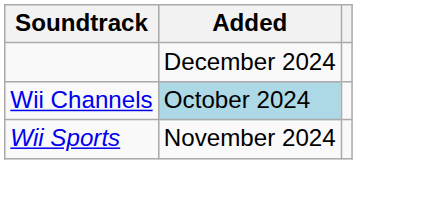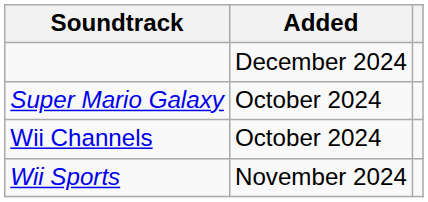 <table class="wikitable sortable">
 <tr>
 <th>Soundtrack</th>
 <th>Added</th>
 <th class="unsortable"></th>
 </tr>
 <tr>
 <td><em></em></td>
 <td>December 2024</td>
 <td align="center"></td>
 </tr>
 <tr>
+<td><em><a href='#'>Super Mario Galaxy</a></em></td>
+<td>October 2024</td>
+<td></td>
+</tr>
+<tr>
 <td><a href='#'>Wii Channels</a></td>
-<td style="background: lightblue;">October 2024</td>
+<td>October 2024</td>
 <td></td>
 </tr>
 <tr>
 <td><em><a href='#'>Wii Sports</a></em></td>
 <td>November 2024</td>
 <td align="center"></td>
 </tr>
 </table>
